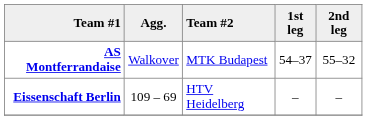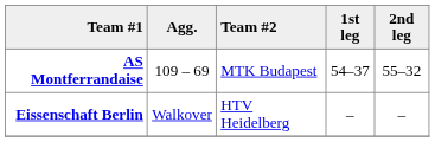 <table border=1 cellspacing=0 cellpadding=4 style="border-collapse: collapse;" width=70%>
 <tr bgcolor="efefef">
 <th align=right>Team #1</th>
 <th>Agg.</th>
 <th align=left>Team #2</th>
 <th>1st leg</th>
 <th>2nd leg</th>
 </tr>
 <tr>
 <td align=right><strong><a href='#'>AS Montferrandaise</a></strong> </td>
-<td align=center><a href='#'>Walkover</a></td>
+<td align=center>109 – 69</td>
 <td> <a href='#'>MTK Budapest</a></td>
 <td align=center>54–37</td>
 <td align=center>55–32</td>
 </tr>
 <tr>
 <td align=right><strong><a href='#'>Eissenschaft Berlin</a></strong> </td>
-<td align=center>109 – 69</td>
+<td align=center><a href='#'>Walkover</a></td>
 <td> <a href='#'>HTV Heidelberg</a></td>
 <td align=center>–</td>
 <td align=center>–</td>
 </tr>
 <tr>
 </tr>
 </table>
